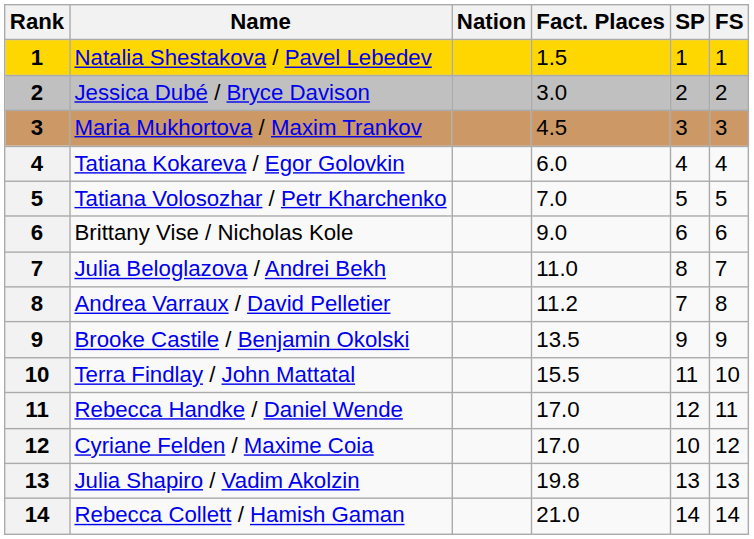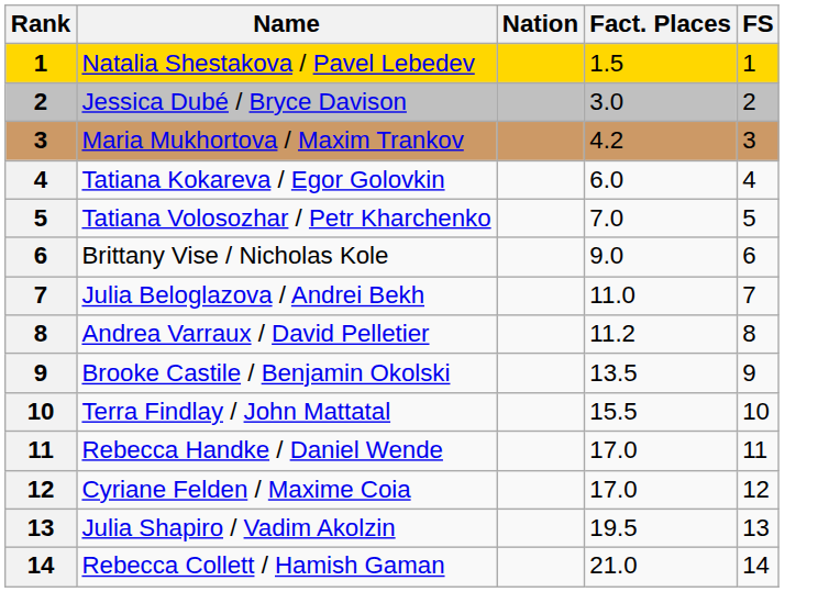 <table class="wikitable">
 <tr>
 <th>Rank</th>
 <th>Name</th>
 <th>Nation</th>
 <th>Fact. Places</th>
-<th>SP</th>
 <th>FS</th>
 </tr>
 <tr bgcolor=gold>
 <td align=center><strong>1</strong></td>
 <td><a href='#'>Natalia Shestakova</a> / <a href='#'>Pavel Lebedev</a></td>
 <td></td>
 <td>1.5</td>
 <td>1</td>
-<td>1</td>
 </tr>
 <tr bgcolor=silver>
 <td align=center><strong>2</strong></td>
 <td><a href='#'>Jessica Dubé</a> / <a href='#'>Bryce Davison</a></td>
 <td></td>
 <td>3.0</td>
 <td>2</td>
-<td>2</td>
 </tr>
 <tr bgcolor=cc9966>
 <td align=center><strong>3</strong></td>
 <td><a href='#'>Maria Mukhortova</a> / <a href='#'>Maxim Trankov</a></td>
 <td></td>
-<td>4.5</td>
-<td>3</td>
+<td>4.2</td>
 <td>3</td>
 </tr>
 <tr>
 <th>4</th>
 <td><a href='#'>Tatiana Kokareva</a> / <a href='#'>Egor Golovkin</a></td>
 <td></td>
 <td>6.0</td>
 <td>4</td>
-<td>4</td>
 </tr>
 <tr>
 <th>5</th>
 <td><a href='#'>Tatiana Volosozhar</a> / <a href='#'>Petr Kharchenko</a></td>
 <td></td>
 <td>7.0</td>
-<td>5</td>
 <td>5</td>
 </tr>
 <tr>
 <th>6</th>
 <td>Brittany Vise / Nicholas Kole</td>
 <td></td>
 <td>9.0</td>
 <td>6</td>
-<td>6</td>
 </tr>
 <tr>
 <th>7</th>
 <td><a href='#'>Julia Beloglazova</a> / <a href='#'>Andrei Bekh</a></td>
 <td></td>
 <td>11.0</td>
-<td>8</td>
 <td>7</td>
 </tr>
 <tr>
 <th>8</th>
 <td><a href='#'>Andrea Varraux</a> / <a href='#'>David Pelletier</a></td>
 <td></td>
 <td>11.2</td>
-<td>7</td>
 <td>8</td>
 </tr>
 <tr>
 <th>9</th>
 <td><a href='#'>Brooke Castile</a> / <a href='#'>Benjamin Okolski</a></td>
 <td></td>
 <td>13.5</td>
 <td>9</td>
-<td>9</td>
 </tr>
 <tr>
 <th>10</th>
 <td><a href='#'>Terra Findlay</a> / <a href='#'>John Mattatal</a></td>
 <td></td>
 <td>15.5</td>
-<td>11</td>
 <td>10</td>
 </tr>
 <tr>
 <th>11</th>
 <td><a href='#'>Rebecca Handke</a> / <a href='#'>Daniel Wende</a></td>
 <td></td>
 <td>17.0</td>
-<td>12</td>
 <td>11</td>
 </tr>
 <tr>
 <th>12</th>
 <td><a href='#'>Cyriane Felden</a> / <a href='#'>Maxime Coia</a></td>
 <td></td>
 <td>17.0</td>
-<td>10</td>
 <td>12</td>
 </tr>
 <tr>
 <th>13</th>
 <td><a href='#'>Julia Shapiro</a> / <a href='#'>Vadim Akolzin</a></td>
 <td></td>
-<td>19.8</td>
-<td>13</td>
+<td>19.5</td>
 <td>13</td>
 </tr>
 <tr>
 <th>14</th>
 <td><a href='#'>Rebecca Collett</a> / <a href='#'>Hamish Gaman</a></td>
 <td></td>
 <td>21.0</td>
 <td>14</td>
-<td>14</td>
 </tr>
 </table>
